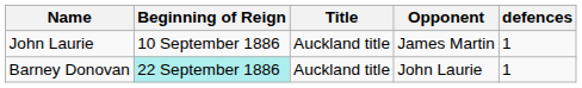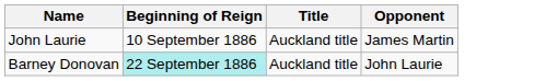 <table class="wikitable">
 <tr>
 <th>Name</th>
 <th>Beginning of Reign</th>
 <th>Title</th>
 <th>Opponent</th>
-<th>defences</th>
 </tr>
 <tr>
 <td>John Laurie</td>
 <td>10 September 1886</td>
 <td>Auckland title</td>
 <td>James Martin</td>
-<td>1</td>
 </tr>
 <tr>
 <td>Barney Donovan</td>
 <td style="background: paleturquoise;">22 September 1886</td>
 <td>Auckland title</td>
 <td>John Laurie</td>
-<td>1</td>
 </tr>
 </table>
